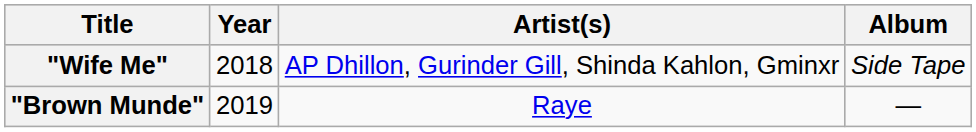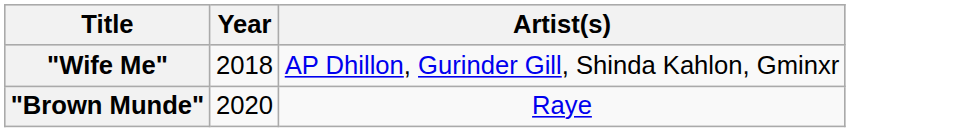 <table class="wikitable plainrowheaders" style="text-align:center;">
 <tr>
 <th scope="col">Title</th>
 <th scope="col">Year</th>
 <th scope="col">Artist(s)</th>
-<th scope="col">Album</th>
 </tr>
 <tr>
 <th scope="row">"Wife Me"</th>
 <td>2018</td>
 <td><a href='#'>AP Dhillon</a>, <a href='#'>Gurinder Gill</a>, Shinda Kahlon, Gminxr</td>
-<td><em>Side Tape</em></td>
 </tr>
 <tr>
 <th scope="row">"Brown Munde"</th>
-<td>2019</td>
+<td>2020</td>
 <td><a href='#'>Raye</a></td>
-<td>—</td>
 </tr>
 </table>
